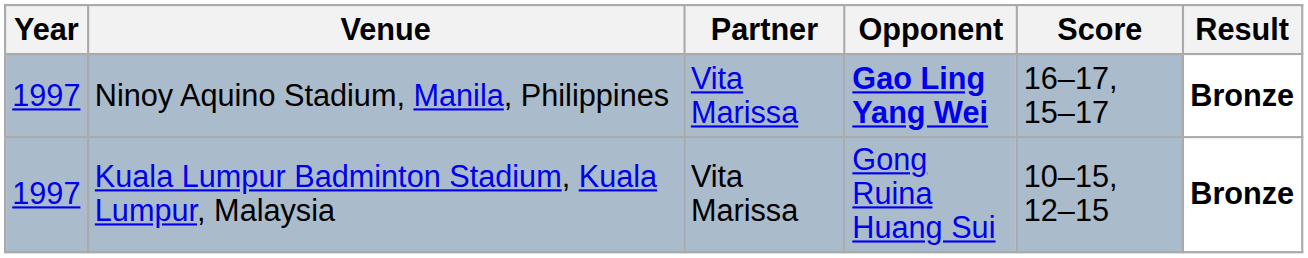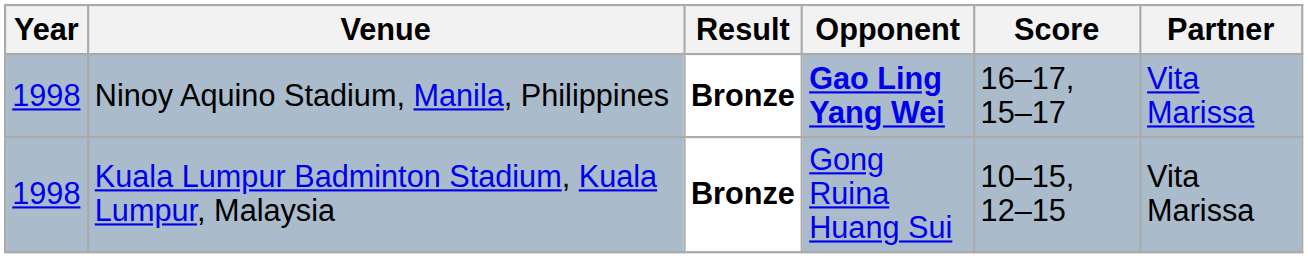 <table class="sortable wikitable" style="font-size: 90%;">
 <tr>
 <th>Year</th>
 <th>Venue</th>
-<th>Partner</th>
+<th>Result</th>
 <th>Opponent</th>
 <th>Score</th>
-<th>Result</th>
+<th>Partner</th>
 </tr>
 <tr style="background:#AABBCC">
-<td align="center"><a href='#'>1997</a></td>
+<td align="center"><a href='#'>1998</a></td>
 <td align="left">Ninoy Aquino Stadium, <a href='#'>Manila</a>, Philippines</td>
-<td align="left"> <a href='#'>Vita Marissa</a></td>
+<td style="text-align:left; background:white"> <strong>Bronze</strong></td>
 <td align="left"><strong> <a href='#'>Gao Ling</a><br> <a href='#'>Yang Wei</a></strong></td>
 <td align="left">16–17, 15–17</td>
-<td style="text-align:left; background:white"> <strong>Bronze</strong></td>
+<td align="left"> <a href='#'>Vita Marissa</a></td>
 </tr>
 <tr style="background:#AABBCC">
-<td align="center"><a href='#'>1997</a></td>
+<td align="center"><a href='#'>1998</a></td>
 <td align="left"><a href='#'>Kuala Lumpur Badminton Stadium</a>, <a href='#'>Kuala Lumpur</a>, Malaysia</td>
-<td align="left"> Vita Marissa</td>
+<td style="text-align:left; background:white"> <strong>Bronze</strong></td>
 <td align="left"> <a href='#'>Gong Ruina</a><br> <a href='#'>Huang Sui</a></td>
 <td align="left">10–15, 12–15</td>
-<td style="text-align:left; background:white"> <strong>Bronze</strong></td>
+<td align="left"> Vita Marissa</td>
 </tr>
 </table>
